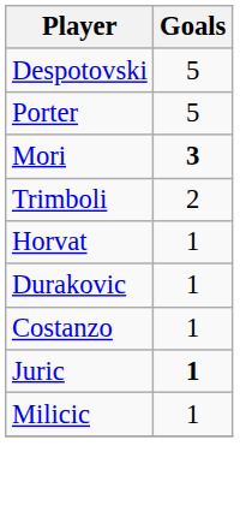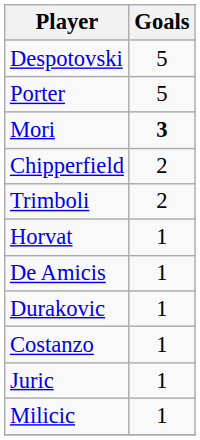 <table class="wikitable sortable" style="text-align: left;">
 <tr>
 <th>Player</th>
 <th>Goals</th>
 </tr>
 <tr>
 <td><a href='#'>Despotovski</a></td>
 <td align=center>5</td>
 </tr>
 <tr>
 <td><a href='#'>Porter</a></td>
 <td align=center>5</td>
 </tr>
 <tr>
 <td><a href='#'>Mori</a></td>
 <td align=center><strong>3</strong></td>
 </tr>
 <tr>
+<td><a href='#'>Chipperfield</a></td>
+<td align=center>2</td>
+</tr>
+<tr>
 <td><a href='#'>Trimboli</a></td>
 <td align=center>2</td>
 </tr>
 <tr>
 <td><a href='#'>Horvat</a></td>
+<td align=center>1</td>
+</tr>
+<tr>
+<td><a href='#'>De Amicis</a></td>
 <td align=center>1</td>
 </tr>
 <tr>
 <td><a href='#'>Durakovic</a></td>
 <td align=center>1</td>
 </tr>
 <tr>
 <td><a href='#'>Costanzo</a></td>
 <td align=center>1</td>
 </tr>
 <tr>
 <td><a href='#'>Juric</a></td>
-<td align=center><strong>1</strong></td>
+<td align=center>1</td>
 </tr>
 <tr>
 <td><a href='#'>Milicic</a></td>
 <td align=center>1</td>
 </tr>
 <tr>
 </tr>
 </table>
